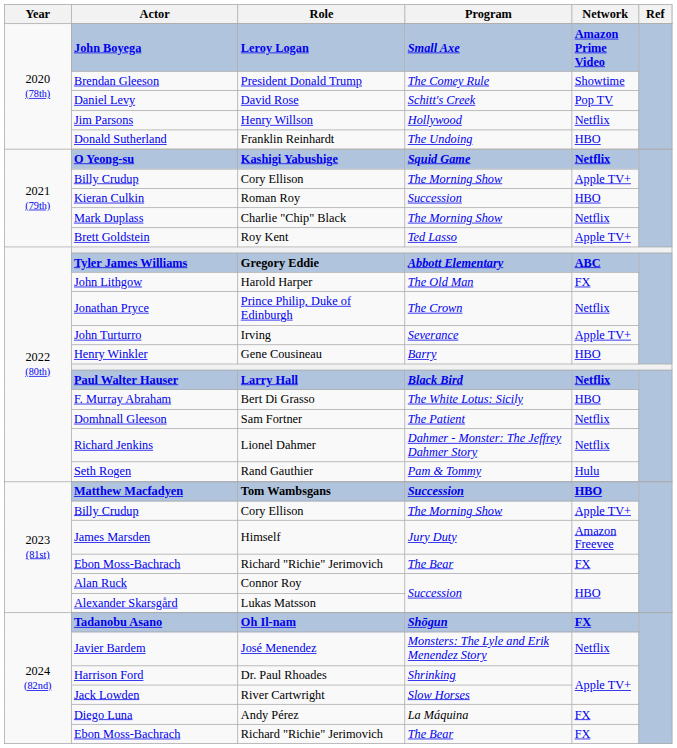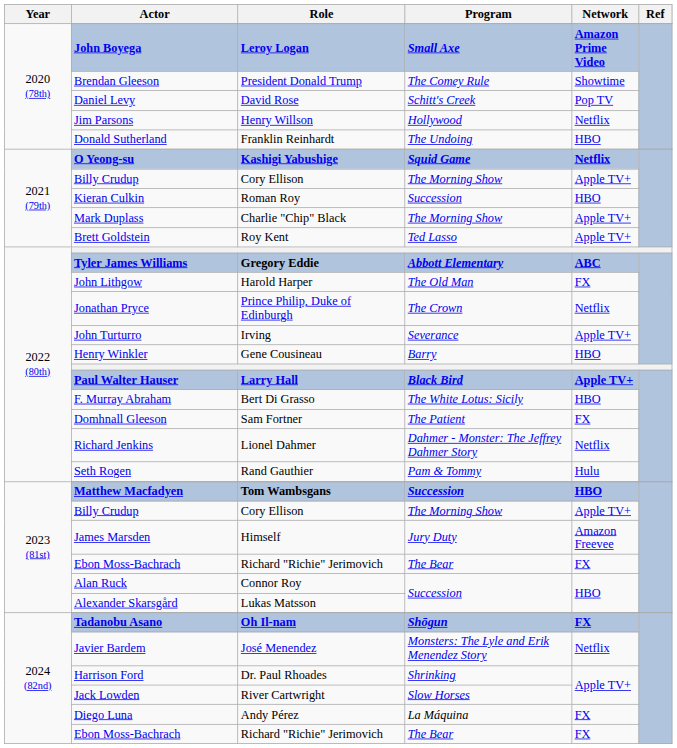 <table class="wikitable" style="text-align: left">
 <tr style="background:#bebebe;">
 <th style="width:10%;">Year</th>
 <th style="width:25%;">Actor</th>
 <th style="width:25%;">Role</th>
 <th style="width:25%;">Program</th>
 <th style="width:10%;">Network</th>
 <th style="width:5%;">Ref</th>
 </tr>
 <tr>
 <td rowspan="6" style="text-align:center;">2020 <br><small><a href='#'>(78th)</a></small></td>
 </tr>
 <tr style="background:#B0C4DE;">
 <td><strong><a href='#'>John Boyega</a> </strong></td>
 <td><strong><a href='#'>Leroy Logan</a></strong></td>
 <td><strong><em><a href='#'>Small Axe</a></em></strong></td>
 <td><strong><a href='#'>Amazon Prime Video</a></strong></td>
 <td rowspan="5" style="background:B0C4DE;"></td>
 </tr>
 <tr>
 <td><a href='#'>Brendan Gleeson</a></td>
 <td><a href='#'>President Donald Trump</a></td>
 <td><em><a href='#'>The Comey Rule</a></em></td>
 <td><a href='#'>Showtime</a></td>
 </tr>
 <tr>
 <td><a href='#'>Daniel Levy</a></td>
 <td><a href='#'>David Rose</a></td>
 <td><em><a href='#'>Schitt's Creek</a></em></td>
 <td><a href='#'>Pop TV</a></td>
 </tr>
 <tr>
 <td><a href='#'>Jim Parsons</a></td>
 <td><a href='#'>Henry Willson</a></td>
 <td><em><a href='#'>Hollywood</a></em></td>
 <td><a href='#'>Netflix</a></td>
 </tr>
 <tr>
 <td><a href='#'>Donald Sutherland</a></td>
 <td>Franklin Reinhardt</td>
 <td><em><a href='#'>The Undoing</a></em></td>
 <td><a href='#'>HBO</a></td>
 </tr>
 <tr>
 <td rowspan="6" style="text-align:center;">2021 <br><small><a href='#'>(79th)</a></small></td>
 </tr>
 <tr style="background:#B0C4DE;">
 <td><strong><a href='#'>O Yeong-su</a> </strong></td>
 <td><strong><a href='#'>Kashigi Yabushige</a></strong></td>
 <td><strong><em><a href='#'>Squid Game</a></em></strong></td>
 <td><strong><a href='#'>Netflix</a></strong></td>
 <td rowspan="5" style="background:B0C4DE;"></td>
 </tr>
 <tr>
 <td><a href='#'>Billy Crudup</a></td>
 <td>Cory Ellison</td>
 <td><em><a href='#'>The Morning Show</a></em></td>
 <td><a href='#'>Apple TV+</a></td>
 </tr>
 <tr>
 <td><a href='#'>Kieran Culkin</a></td>
 <td>Roman Roy</td>
 <td><em><a href='#'>Succession</a></em></td>
 <td><a href='#'>HBO</a></td>
 </tr>
 <tr>
 <td><a href='#'>Mark Duplass</a></td>
 <td>Charlie "Chip" Black</td>
 <td><em><a href='#'>The Morning Show</a></em></td>
-<td><a href='#'>Netflix</a></td>
+<td><a href='#'>Apple TV+</a></td>
 </tr>
 <tr>
 <td><a href='#'>Brett Goldstein</a></td>
 <td>Roy Kent</td>
 <td><em><a href='#'>Ted Lasso</a></em></td>
 <td><a href='#'>Apple TV+</a></td>
 </tr>
 <tr>
 <td rowspan="12" style="text-align:center;">2022 <br><small><a href='#'>(80th)</a></small></td>
 <th colspan="5"></th>
 </tr>
 <tr style="background:#B0C4DE;">
 <td><strong><a href='#'>Tyler James Williams</a> </strong></td>
 <td><strong>Gregory Eddie</strong></td>
 <td><strong><em><a href='#'>Abbott Elementary</a></em></strong></td>
 <td><strong><a href='#'>ABC</a></strong></td>
 <td rowspan="5"></td>
 </tr>
 <tr>
 <td><a href='#'>John Lithgow</a></td>
 <td>Harold Harper</td>
 <td><em><a href='#'>The Old Man</a></em></td>
 <td><a href='#'>FX</a></td>
 </tr>
 <tr>
 <td><a href='#'>Jonathan Pryce</a></td>
 <td><a href='#'>Prince Philip, Duke of Edinburgh</a></td>
 <td><em><a href='#'>The Crown</a></em></td>
 <td><a href='#'>Netflix</a></td>
 </tr>
 <tr>
 <td><a href='#'>John Turturro</a></td>
 <td>Irving</td>
 <td><em><a href='#'>Severance</a></em></td>
 <td><a href='#'>Apple TV+</a></td>
 </tr>
 <tr>
 <td><a href='#'>Henry Winkler</a></td>
 <td>Gene Cousineau</td>
 <td><em><a href='#'>Barry</a></em></td>
 <td><a href='#'>HBO</a></td>
 </tr>
 <tr>
 <th colspan="5"></th>
 </tr>
 <tr style="background:#B0C4DE;">
 <td><strong><a href='#'>Paul Walter Hauser</a> </strong></td>
 <td><strong><a href='#'>Larry Hall</a></strong></td>
 <td><strong><em><a href='#'>Black Bird</a></em></strong></td>
-<td><strong><a href='#'>Netflix</a></strong></td>
+<td><strong><a href='#'>Apple TV+</a></strong></td>
 <td rowspan="5"></td>
 </tr>
 <tr>
 <td><a href='#'>F. Murray Abraham</a></td>
 <td>Bert Di Grasso</td>
 <td><em><a href='#'>The White Lotus: Sicily</a></em></td>
 <td><a href='#'>HBO</a></td>
 </tr>
 <tr>
 <td><a href='#'>Domhnall Gleeson</a></td>
 <td>Sam Fortner</td>
 <td><em><a href='#'>The Patient</a></em></td>
-<td><a href='#'>Netflix</a></td>
+<td><a href='#'>FX</a></td>
 </tr>
 <tr>
 <td><a href='#'>Richard Jenkins</a></td>
 <td>Lionel Dahmer</td>
 <td><em><a href='#'>Dahmer - Monster: The Jeffrey Dahmer Story</a></em></td>
 <td><a href='#'>Netflix</a></td>
 </tr>
 <tr>
 <td><a href='#'>Seth Rogen</a></td>
 <td>Rand Gauthier</td>
 <td><em><a href='#'>Pam & Tommy</a></em></td>
 <td><a href='#'>Hulu</a></td>
 </tr>
 <tr>
 <td rowspan="7" style="text-align:center;">2023 <br><small><a href='#'>(81st)</a></small></td>
 </tr>
 <tr style="background:#B0C4DE;">
 <td><strong><a href='#'>Matthew Macfadyen</a> </strong></td>
 <td><strong>Tom Wambsgans</strong></td>
 <td><strong><em><a href='#'>Succession</a></em></strong></td>
 <td><strong><a href='#'>HBO</a></strong></td>
 <td rowspan="6"></td>
 </tr>
 <tr>
 <td><a href='#'>Billy Crudup</a></td>
 <td>Cory Ellison</td>
 <td><em><a href='#'>The Morning Show</a></em></td>
 <td><a href='#'>Apple TV+</a></td>
 </tr>
 <tr>
 <td><a href='#'>James Marsden</a></td>
 <td>Himself</td>
 <td><em><a href='#'>Jury Duty</a></em></td>
 <td><a href='#'>Amazon Freevee</a></td>
 </tr>
 <tr>
 <td><a href='#'>Ebon Moss-Bachrach</a></td>
 <td>Richard "Richie" Jerimovich</td>
 <td><em><a href='#'>The Bear</a></em></td>
 <td><a href='#'>FX</a></td>
 </tr>
 <tr>
 <td><a href='#'>Alan Ruck</a></td>
 <td>Connor Roy</td>
 <td rowspan="2"><em><a href='#'>Succession</a></em></td>
 <td rowspan="2"><a href='#'>HBO</a></td>
 </tr>
 <tr>
 <td><a href='#'>Alexander Skarsgård</a></td>
 <td>Lukas Matsson</td>
 </tr>
 <tr>
 <td rowspan="7" style="text-align:center;">2024 <br><small><a href='#'>(82nd)</a></small></td>
 </tr>
 <tr style="background:#B0C4DE;">
 <td><strong><a href='#'>Tadanobu Asano</a> </strong></td>
 <td><strong><a href='#'>Oh Il-nam</a></strong></td>
 <td><strong><em><a href='#'>Shōgun</a></em></strong></td>
 <td><strong><a href='#'>FX</a></strong></td>
 <td rowspan="6"></td>
 </tr>
 <tr>
 <td><a href='#'>Javier Bardem</a></td>
 <td><a href='#'>José Menendez</a></td>
 <td><em><a href='#'>Monsters: The Lyle and Erik Menendez Story</a></em></td>
 <td><a href='#'>Netflix</a></td>
 </tr>
 <tr>
 <td><a href='#'>Harrison Ford</a></td>
 <td>Dr. Paul Rhoades</td>
 <td><em><a href='#'>Shrinking</a></em></td>
 <td rowspan="2"><a href='#'>Apple TV+</a></td>
 </tr>
 <tr>
 <td><a href='#'>Jack Lowden</a></td>
 <td>River Cartwright</td>
 <td><em><a href='#'>Slow Horses</a></em></td>
 </tr>
 <tr>
 <td><a href='#'>Diego Luna</a></td>
 <td>Andy Pérez</td>
 <td><em>La Máquina</em></td>
 <td><a href='#'>FX</a></td>
 </tr>
 <tr>
 <td><a href='#'>Ebon Moss-Bachrach</a></td>
 <td>Richard "Richie" Jerimovich</td>
 <td><em><a href='#'>The Bear</a></em></td>
 <td><a href='#'>FX</a></td>
 </tr>
 </table>
